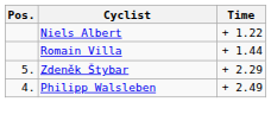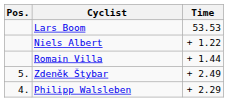 <table class="wikitable">
 <tr>
 <th width=20>Pos.</th>
 <th width=200>Cyclist</th>
 <th width=50>Time</th>
+</tr>
+<tr>
+<td align=right></td>
+<td> <a href='#'>Lars Boom</a></td>
+<td align=right>53.53</td>
 </tr>
 <tr>
 <td align=right></td>
 <td> <a href='#'>Niels Albert</a></td>
 <td align=right>+ 1.22</td>
 </tr>
 <tr>
 <td align=right></td>
 <td> <a href='#'>Romain Villa</a></td>
 <td align=right>+ 1.44</td>
 </tr>
 <tr>
 <td align=right>5.</td>
 <td> <a href='#'>Zdeněk Štybar</a></td>
-<td align=right>+ 2.29</td>
+<td align=right>+ 2.49</td>
 </tr>
 <tr>
 <td align=right>4.</td>
 <td> <a href='#'>Philipp Walsleben</a></td>
-<td align=right>+ 2.49</td>
+<td align=right>+ 2.29</td>
 </tr>
 </table>
